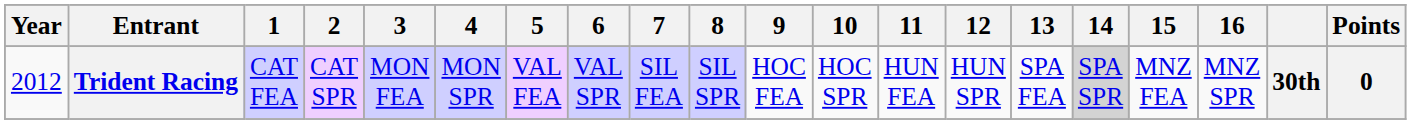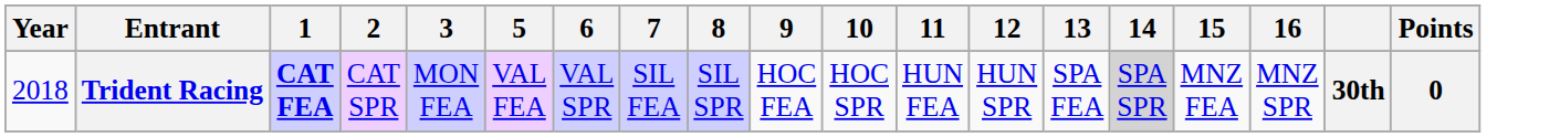 <table class="wikitable" style="text-align:center; font-size:85%">
 <tr>
 <th>Year</th>
 <th>Entrant</th>
 <th>1</th>
 <th>2</th>
 <th>3</th>
-<th>4</th>
 <th>5</th>
 <th>6</th>
 <th>7</th>
 <th>8</th>
 <th>9</th>
 <th>10</th>
 <th>11</th>
 <th>12</th>
 <th>13</th>
 <th>14</th>
 <th>15</th>
 <th>16</th>
 <th></th>
 <th>Points</th>
 </tr>
 <tr>
-<td><a href='#'>2012</a></td>
+<td><a href='#'>2018</a></td>
 <th nowrap><a href='#'>Trident Racing</a></th>
-<td style="background:#cfcfff;"><a href='#'>CAT<br>FEA</a><br></td>
+<td style="background:#cfcfff;"><strong><a href='#'>CAT<br>FEA</a><br></strong></td>
 <td style="background:#efcfff;"><a href='#'>CAT<br>SPR</a><br></td>
 <td style="background:#cfcfff;"><a href='#'>MON<br>FEA</a><br></td>
-<td style="background:#cfcfff;"><a href='#'>MON<br>SPR</a><br></td>
 <td style="background:#efcfff;"><a href='#'>VAL<br>FEA</a><br></td>
 <td style="background:#cfcfff;"><a href='#'>VAL<br>SPR</a><br></td>
 <td style="background:#cfcfff;"><a href='#'>SIL<br>FEA</a><br></td>
 <td style="background:#cfcfff;"><a href='#'>SIL<br>SPR</a><br></td>
 <td><a href='#'>HOC<br>FEA</a></td>
 <td><a href='#'>HOC<br>SPR</a></td>
 <td><a href='#'>HUN<br>FEA</a></td>
 <td><a href='#'>HUN<br>SPR</a></td>
 <td><a href='#'>SPA<br>FEA</a></td>
 <td style="background: lightgrey;"><a href='#'>SPA<br>SPR</a></td>
 <td><a href='#'>MNZ<br>FEA</a></td>
 <td><a href='#'>MNZ<br>SPR</a></td>
 <th>30th</th>
 <th>0</th>
 </tr>
 </table>
